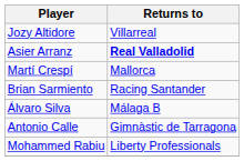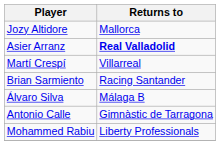 <table class="wikitable">
 <tr>
 <th>Player</th>
 <th>Returns to</th>
 </tr>
 <tr>
 <td> <a href='#'>Jozy Altidore</a></td>
-<td> <a href='#'>Villarreal</a></td>
+<td> <a href='#'>Mallorca</a></td>
 </tr>
 <tr>
 <td> <a href='#'>Asier Arranz</a></td>
 <td><strong> <a href='#'>Real Valladolid</a></strong></td>
 </tr>
 <tr>
 <td> <a href='#'>Martí Crespí</a></td>
-<td> <a href='#'>Mallorca</a></td>
+<td> <a href='#'>Villarreal</a></td>
 </tr>
 <tr>
 <td> <a href='#'>Brian Sarmiento</a></td>
 <td> <a href='#'>Racing Santander</a></td>
 </tr>
 <tr>
 <td> <a href='#'>Álvaro Silva</a></td>
 <td> <a href='#'>Málaga B</a></td>
 </tr>
 <tr>
 <td> <a href='#'>Antonio Calle</a></td>
 <td> <a href='#'>Gimnàstic de Tarragona</a></td>
 </tr>
 <tr>
 <td> <a href='#'>Mohammed Rabiu</a></td>
 <td> <a href='#'>Liberty Professionals</a></td>
 </tr>
 <tr>
 </tr>
 </table>
